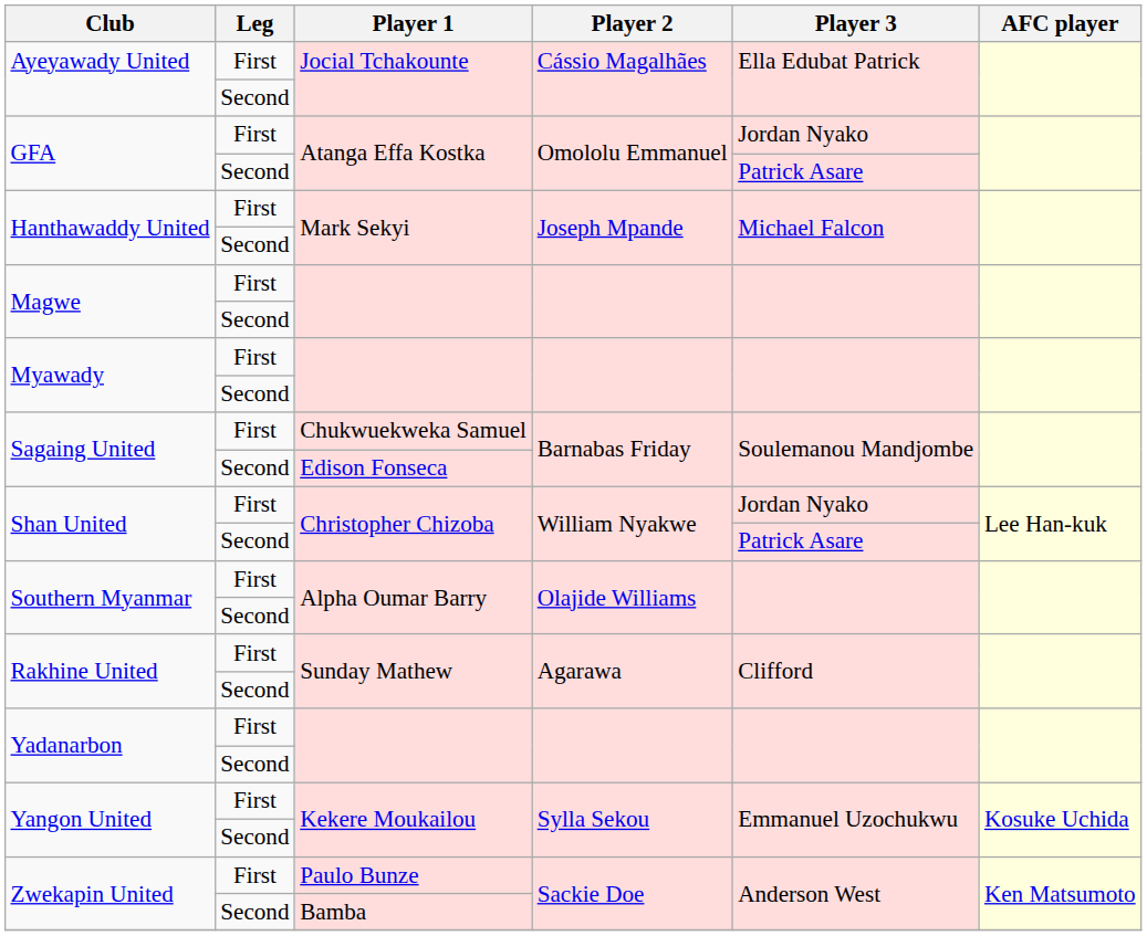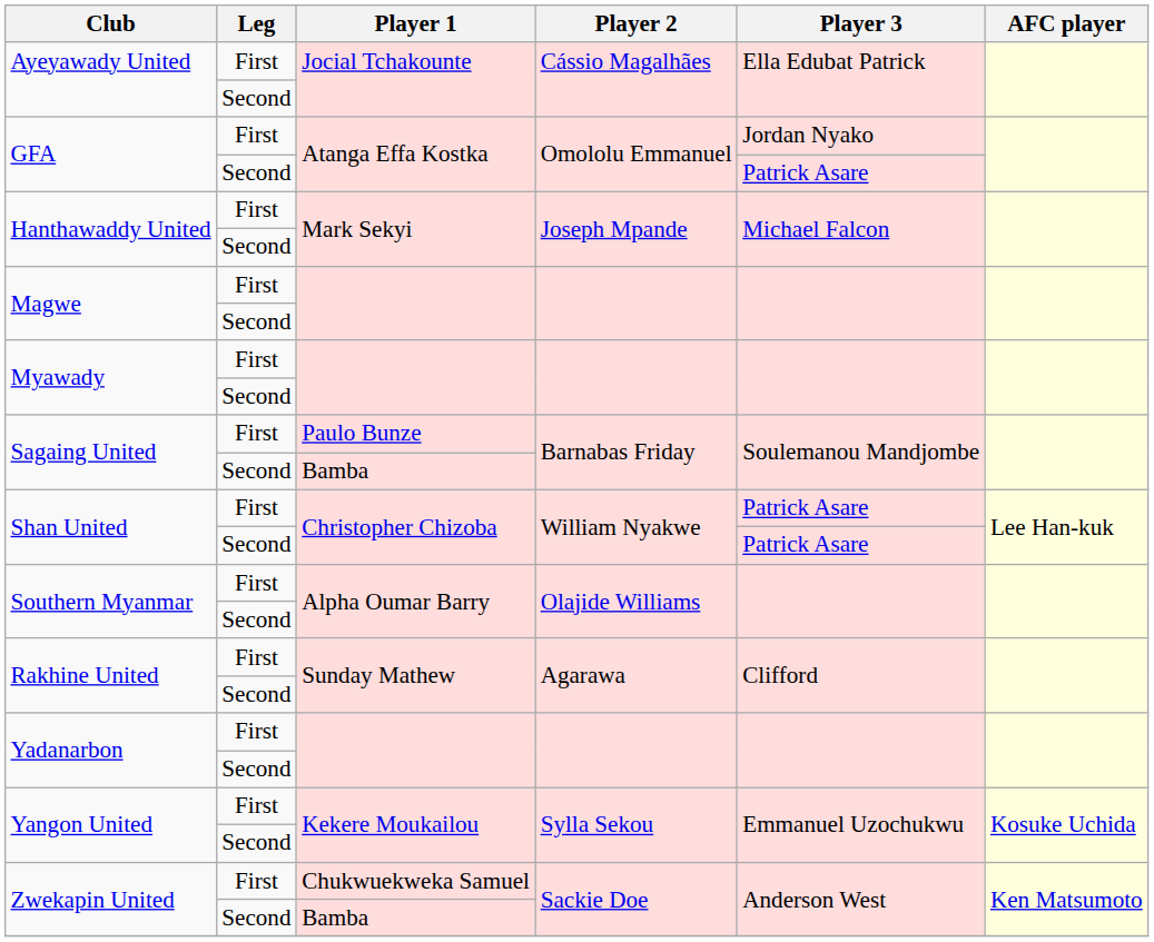 <table class="wikitable sortable">
 <tr>
 <th>Club</th>
 <th>Leg</th>
 <th>Player 1</th>
 <th>Player 2</th>
 <th>Player 3</th>
 <th>AFC player</th>
 </tr>
 <tr style="vertical-align:top;">
 <td rowspan="2"><a href='#'>Ayeyawady United</a></td>
 <td align="center">First</td>
 <td bgcolor="#ffdddd" rowspan="2"> <a href='#'>Jocial Tchakounte</a></td>
 <td bgcolor="#ffdddd" rowspan="2"> <a href='#'>Cássio Magalhães</a></td>
 <td bgcolor="#ffdddd" rowspan="2"> Ella Edubat Patrick</td>
 <td bgcolor="#ffffdd" rowspan="2"></td>
 </tr>
 <tr>
 <td align="center">Second</td>
 </tr>
 <tr>
 <td rowspan="2"><a href='#'>GFA</a></td>
 <td align="center">First</td>
 <td bgcolor="#ffdddd" rowspan="2"> Atanga Effa Kostka</td>
 <td bgcolor="#ffdddd" rowspan="2"> Omololu Emmanuel</td>
 <td bgcolor="#ffdddd"> Jordan Nyako </td>
 <td bgcolor="#ffffdd" rowspan="2"></td>
 </tr>
 <tr>
 <td align="center">Second</td>
 <td bgcolor="#ffdddd"> <a href='#'>Patrick Asare</a> </td>
 </tr>
 <tr>
 <td rowspan="2"><a href='#'>Hanthawaddy United</a></td>
 <td align="center">First</td>
 <td bgcolor="#ffdddd" rowspan="2"> Mark Sekyi</td>
 <td bgcolor="#ffdddd" rowspan="2"> <a href='#'>Joseph Mpande</a></td>
 <td bgcolor="#ffdddd" rowspan="2"> <a href='#'>Michael Falcon</a></td>
 <td bgcolor="#ffffdd" rowspan="2"></td>
 </tr>
 <tr>
 <td align="center">Second</td>
 </tr>
 <tr>
 <td rowspan="2"><a href='#'>Magwe</a></td>
 <td align="center">First</td>
 <td bgcolor="#ffdddd" rowspan="2"></td>
 <td bgcolor="#ffdddd" rowspan="2"></td>
 <td bgcolor="#ffdddd" rowspan="2"></td>
 <td bgcolor="#ffffdd" rowspan="2"></td>
 </tr>
 <tr>
 <td align="center">Second</td>
 </tr>
 <tr>
 <td rowspan="2"><a href='#'>Myawady</a></td>
 <td align="center">First</td>
 <td bgcolor="#ffdddd" rowspan="2"></td>
 <td bgcolor="#ffdddd" rowspan="2"></td>
 <td bgcolor="#ffdddd" rowspan="2"></td>
 <td bgcolor="#ffffdd" rowspan="2"></td>
 </tr>
 <tr>
 <td align="center">Second</td>
 </tr>
 <tr>
 <td rowspan="2"><a href='#'>Sagaing United</a></td>
 <td align="center">First</td>
-<td bgcolor="#ffdddd"> Chukwuekweka Samuel </td>
+<td bgcolor="#ffdddd"> <a href='#'>Paulo Bunze</a> </td>
 <td bgcolor="#ffdddd" rowspan="2">  Barnabas Friday</td>
 <td bgcolor="#ffdddd" rowspan="2"> Soulemanou Mandjombe</td>
 <td bgcolor="#ffffdd" rowspan="2"></td>
 </tr>
 <tr>
 <td align="center">Second</td>
-<td bgcolor="#ffdddd"> <a href='#'>Edison Fonseca</a> </td>
+<td bgcolor="#ffdddd"> Bamba </td>
 </tr>
 <tr>
 <td rowspan="2"><a href='#'>Shan United</a></td>
 <td align="center">First</td>
 <td bgcolor="#ffdddd" rowspan="2">   <a href='#'>Christopher Chizoba</a></td>
 <td bgcolor="#ffdddd" rowspan="2"> William Nyakwe</td>
-<td bgcolor="#ffdddd"> Jordan Nyako </td>
+<td bgcolor="#ffdddd"> <a href='#'>Patrick Asare</a> </td>
 <td bgcolor="#ffffdd" rowspan="2"> Lee Han-kuk</td>
 </tr>
 <tr>
 <td align="center">Second</td>
 <td bgcolor="#ffdddd"> <a href='#'>Patrick Asare</a> </td>
 </tr>
 <tr>
 <td rowspan="2"><a href='#'>Southern Myanmar</a></td>
 <td align="center">First</td>
 <td bgcolor="#ffdddd" rowspan="2"> Alpha Oumar Barry</td>
 <td bgcolor="#ffdddd" rowspan="2"> <a href='#'>Olajide Williams</a> </td>
 <td bgcolor="#ffdddd" rowspan="2"></td>
 <td bgcolor="#ffffdd" rowspan="2"></td>
 </tr>
 <tr>
 <td align="center">Second</td>
 </tr>
 <tr>
 <td rowspan="2"><a href='#'>Rakhine United</a></td>
 <td align="center">First</td>
 <td bgcolor="#ffdddd" rowspan="2"> Sunday Mathew</td>
 <td bgcolor="#ffdddd" rowspan="2">Agarawa</td>
 <td bgcolor="#ffdddd" rowspan="2"> Clifford</td>
 <td bgcolor="#ffffdd" rowspan="2"></td>
 </tr>
 <tr>
 <td align="center">Second</td>
 </tr>
 <tr>
 <td rowspan="2"><a href='#'>Yadanarbon</a></td>
 <td align="center">First</td>
 <td bgcolor="#ffdddd" rowspan="2"></td>
 <td bgcolor="#ffdddd" rowspan="2"></td>
 <td bgcolor="#ffdddd" rowspan="2"></td>
 <td bgcolor="#ffffdd" rowspan="2"></td>
 </tr>
 <tr>
 <td align="center">Second</td>
 </tr>
 <tr>
 <td rowspan="2"><a href='#'>Yangon United</a></td>
 <td align="center">First</td>
 <td bgcolor="#ffdddd" rowspan="2"> <a href='#'>Kekere Moukailou</a></td>
 <td bgcolor="#ffdddd" rowspan="2"> <a href='#'>Sylla Sekou</a></td>
 <td bgcolor="#ffdddd" rowspan="2"> Emmanuel Uzochukwu</td>
 <td bgcolor="#ffffdd" rowspan="2"> <a href='#'>Kosuke Uchida</a></td>
 </tr>
 <tr>
 <td align="center">Second</td>
 </tr>
 <tr>
 <td rowspan="2"><a href='#'>Zwekapin United</a></td>
 <td align="center">First</td>
-<td bgcolor="#ffdddd"> <a href='#'>Paulo Bunze</a> </td>
+<td bgcolor="#ffdddd"> Chukwuekweka Samuel </td>
 <td bgcolor="#ffdddd" rowspan="2"> <a href='#'>Sackie Doe</a></td>
 <td bgcolor="#ffdddd" rowspan="2"> Anderson West</td>
 <td bgcolor="#ffffdd" rowspan="2"> <a href='#'>Ken Matsumoto</a></td>
 </tr>
 <tr>
 <td align="center">Second</td>
 <td bgcolor="#ffdddd"> Bamba </td>
 </tr>
 <tr>
 </tr>
 </table>
